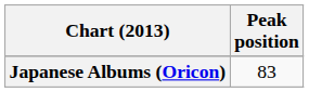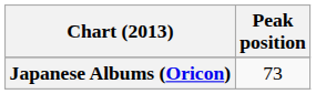 <table class="wikitable sortable plainrowheaders" style="text-align:center">
 <tr>
 <th scope="col">Chart (2013)</th>
 <th scope="col">Peak<br>position</th>
 </tr>
 <tr>
 </tr>
 <tr>
 </tr>
 <tr>
 </tr>
 <tr>
 </tr>
 <tr>
 </tr>
 <tr>
 </tr>
 <tr>
 </tr>
 <tr>
 </tr>
 <tr>
 </tr>
 <tr>
 </tr>
 <tr>
 </tr>
 <tr>
 <th scope="row">Japanese Albums (<a href='#'>Oricon</a>)</th>
-<td>83</td>
+<td>73</td>
 </tr>
 <tr>
 </tr>
 <tr>
 </tr>
 <tr>
 </tr>
 <tr>
 </tr>
 <tr>
 </tr>
 <tr>
 </tr>
 <tr>
 </tr>
 <tr>
 </tr>
 <tr>
 </tr>
 <tr>
 </tr>
 </table>
